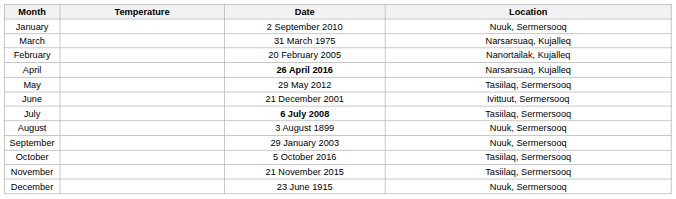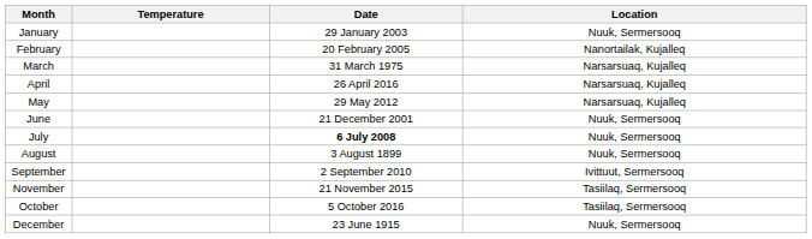 <table class="wikitable" style="font-size:90%; text-align:center; background: #FFFFFF">
 <tr>
 <th width=80 style=background: #FF0000>Month</th>
 <th width=250 style=background: #FF0000>Temperature</th>
 <th width=245 style=background: #FF0000>Date</th>
 <th width=440 style=background: #FF0000>Location</th>
 </tr>
 <tr>
 <td>January</td>
 <td></td>
-<td>2 September 2010</td>
+<td>29 January 2003</td>
 <td>Nuuk, Sermersooq</td>
+</tr>
+<tr>
+<td>February</td>
+<td></td>
+<td>20 February 2005</td>
+<td>Nanortailak, Kujalleq</td>
 </tr>
 <tr>
 <td>March</td>
 <td></td>
 <td>31 March 1975</td>
 <td>Narsarsuaq, Kujalleq</td>
 </tr>
 <tr>
-<td>February</td>
-<td></td>
-<td>20 February 2005</td>
-<td>Nanortailak, Kujalleq</td>
-</tr>
-<tr>
 <td>April</td>
 <td></td>
-<td><strong>26 April 2016</strong></td>
+<td>26 April 2016</td>
 <td>Narsarsuaq, Kujalleq</td>
 </tr>
 <tr>
 <td>May</td>
 <td></td>
 <td>29 May 2012</td>
-<td>Tasiilaq, Sermersooq</td>
+<td>Narsarsuaq, Kujalleq</td>
 </tr>
 <tr>
 <td>June</td>
 <td></td>
 <td>21 December 2001</td>
-<td>Ivittuut, Sermersooq</td>
+<td>Nuuk, Sermersooq</td>
 </tr>
 <tr>
 <td>July</td>
 <td></td>
 <td><strong>6 July 2008</strong></td>
-<td>Tasiilaq, Sermersooq</td>
+<td>Nuuk, Sermersooq</td>
 </tr>
 <tr>
 <td>August</td>
 <td></td>
 <td>3 August 1899</td>
 <td>Nuuk, Sermersooq</td>
 </tr>
 <tr>
 <td>September</td>
 <td></td>
-<td>29 January 2003</td>
-<td>Nuuk, Sermersooq</td>
+<td>2 September 2010</td>
+<td>Ivittuut, Sermersooq</td>
+</tr>
+<tr>
+<td>November</td>
+<td></td>
+<td>21 November 2015</td>
+<td>Tasiilaq, Sermersooq</td>
 </tr>
 <tr>
 <td>October</td>
 <td></td>
 <td>5 October 2016</td>
-<td>Tasiilaq, Sermersooq</td>
-</tr>
-<tr>
-<td>November</td>
-<td></td>
-<td>21 November 2015</td>
 <td>Tasiilaq, Sermersooq</td>
 </tr>
 <tr>
 <td>December</td>
 <td></td>
 <td>23 June 1915</td>
 <td>Nuuk, Sermersooq</td>
 </tr>
 </table>
